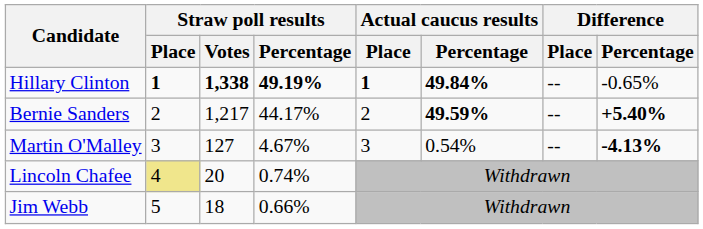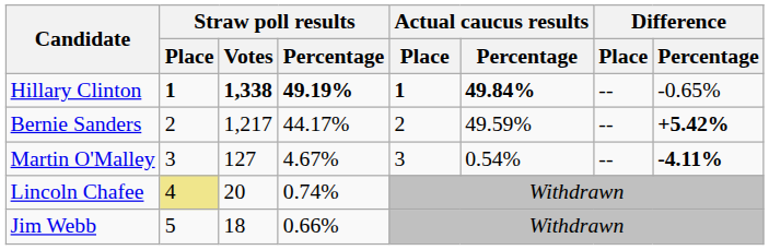 <table class="wikitable plainrowheaders sortable" style="margin:auto;">
 <tr>
 <th rowspan=2>Candidate</th>
 <th colspan=3>Straw poll results</th>
 <th colspan=2>Actual caucus results</th>
 <th colspan=2>Difference</th>
 </tr>
 <tr>
 <th>Place</th>
 <th>Votes</th>
 <th>Percentage</th>
 <th>Place</th>
 <th>Percentage</th>
 <th>Place</th>
 <th>Percentage</th>
 </tr>
 <tr>
 <td><a href='#'>Hillary Clinton</a></td>
 <td><strong>1</strong></td>
 <td><strong>1,338</strong></td>
 <td><strong>49.19%</strong></td>
 <td><strong>1</strong></td>
 <td><strong>49.84%</strong></td>
 <td>--</td>
 <td>-0.65%</td>
 </tr>
 <tr>
 <td><a href='#'>Bernie Sanders</a></td>
 <td>2</td>
 <td>1,217</td>
 <td>44.17%</td>
 <td>2</td>
-<td><strong>49.59%</strong></td>
+<td>49.59%</td>
 <td>--</td>
-<td><strong>+5.40%</strong></td>
+<td><strong>+5.42%</strong></td>
 </tr>
 <tr>
 <td><a href='#'>Martin O'Malley</a></td>
 <td>3</td>
 <td>127</td>
 <td>4.67%</td>
 <td>3</td>
 <td>0.54%</td>
 <td>--</td>
-<td><strong>-4.13%</strong></td>
+<td><strong>-4.11%</strong></td>
 </tr>
 <tr>
 <td><a href='#'>Lincoln Chafee</a></td>
 <td style="background: khaki;">4</td>
 <td>20</td>
 <td>0.74%</td>
 <td style="text-align:center; background:silver;" colspan=4><em>Withdrawn</em></td>
 </tr>
 <tr>
 <td><a href='#'>Jim Webb</a></td>
 <td>5</td>
 <td>18</td>
 <td>0.66%</td>
 <td style="text-align:center; background:silver;" colspan=4><em>Withdrawn</em></td>
 </tr>
 </table>
